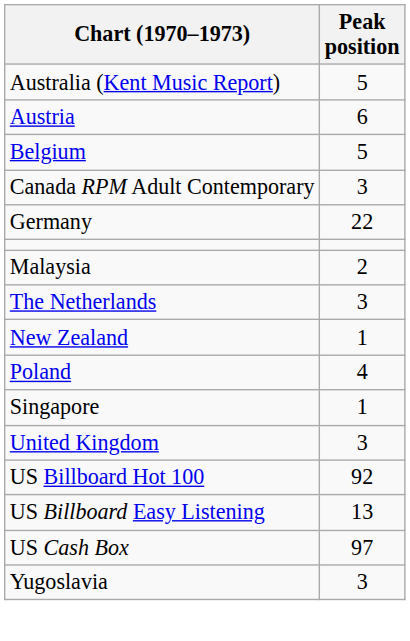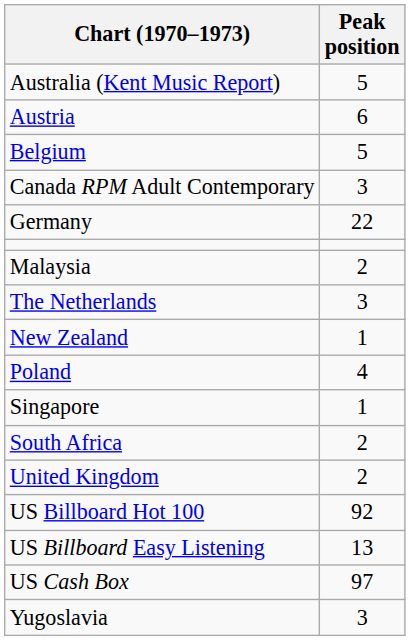 <table class="wikitable sortable">
 <tr>
 <th align="left">Chart (1970–1973)</th>
 <th style="text-align:center;">Peak<br>position</th>
 </tr>
 <tr>
 <td>Australia (<a href='#'>Kent Music Report</a>)</td>
 <td style="text-align:center;">5</td>
 </tr>
 <tr>
 <td align="left"><a href='#'>Austria</a></td>
 <td style="text-align:center;">6</td>
 </tr>
 <tr>
 <td><a href='#'>Belgium</a></td>
 <td style="text-align:center;">5</td>
 </tr>
 <tr>
 <td>Canada <em>RPM</em> Adult Contemporary</td>
 <td style="text-align:center;">3</td>
 </tr>
 <tr>
 <td>Germany</td>
 <td style="text-align:center;">22</td>
 </tr>
 <tr>
 <td></td>
 </tr>
 <tr>
 <td align="left">Malaysia</td>
 <td style="text-align:center;">2</td>
 </tr>
 <tr>
 <td align="left"><a href='#'>The Netherlands</a></td>
 <td style="text-align:center;">3</td>
 </tr>
 <tr>
 <td align="left"><a href='#'>New Zealand</a></td>
 <td style="text-align:center;">1</td>
 </tr>
 <tr>
 <td align="left"><a href='#'>Poland</a></td>
 <td style="text-align:center;">4</td>
 </tr>
 <tr>
 <td align="left">Singapore</td>
 <td style="text-align:center;">1</td>
 </tr>
 <tr>
+<td align="left"><a href='#'>South Africa</a></td>
+<td style="text-align:center;">2</td>
+</tr>
+<tr>
 <td align="left"><a href='#'>United Kingdom</a></td>
-<td style="text-align:center;">3</td>
+<td style="text-align:center;">2</td>
 </tr>
 <tr>
 <td>US <a href='#'>Billboard Hot 100</a></td>
 <td style="text-align:center;">92</td>
 </tr>
 <tr>
 <td>US <em>Billboard</em> <a href='#'>Easy Listening</a></td>
 <td style="text-align:center;">13</td>
 </tr>
 <tr>
 <td>US <em>Cash Box</em></td>
 <td style="text-align:center;">97</td>
 </tr>
 <tr>
 <td align="left">Yugoslavia</td>
 <td style="text-align:center;">3</td>
 </tr>
 </table>
